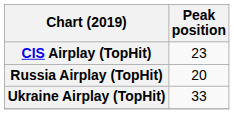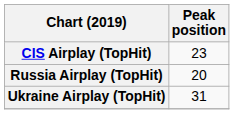 <table class="wikitable sortable plainrowheaders" style="text-align:center">
 <tr>
 <th scope="col">Chart (2019)</th>
 <th scope="col">Peak<br>position</th>
 </tr>
 <tr>
 <th scope="row"><a href='#'>CIS</a> Airplay (TopHit)</th>
 <td>23</td>
 </tr>
 <tr>
 <th scope="row">Russia Airplay (TopHit)</th>
 <td>20</td>
 </tr>
 <tr>
 <th scope="row">Ukraine Airplay (TopHit)</th>
-<td>33</td>
+<td>31</td>
 </tr>
 <tr>
 </tr>
 </table>
